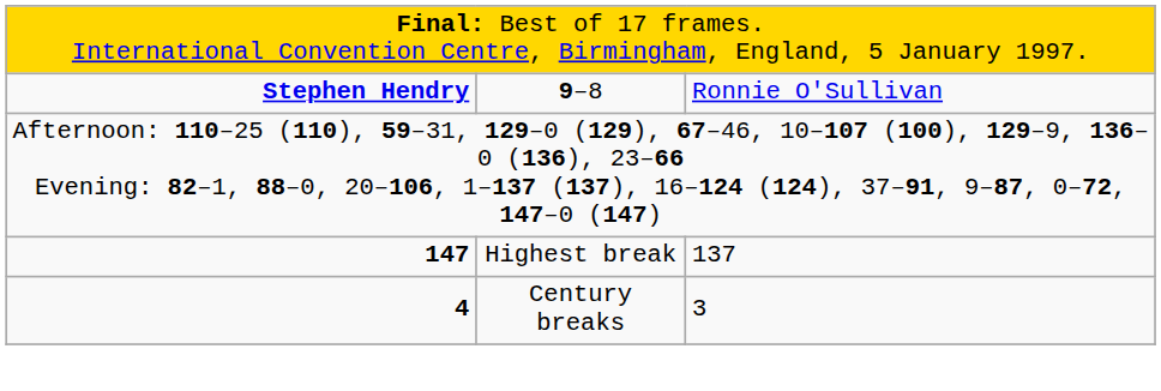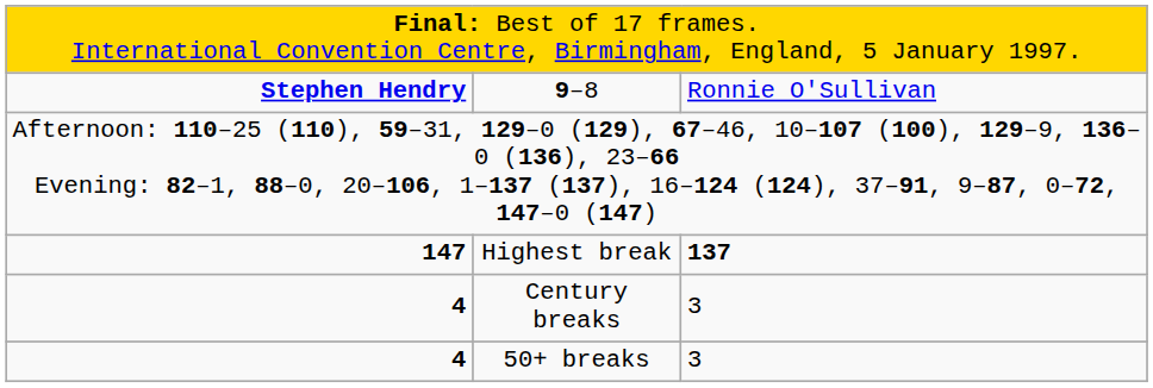 <table class="wikitable" style="font-size: 95%; margin: 1em auto 1em auto;">
 <tr>
 <td colspan="3" align="center" bgcolor="#ffd700"><strong>Final:</strong> Best of 17 frames.<br><a href='#'>International Convention Centre</a>, <a href='#'>Birmingham</a>, England, 5 January 1997.</td>
 </tr>
 <tr>
 <td width="230" align="right"><strong><a href='#'>Stephen Hendry</a></strong> <br></td>
 <td width="100" align="center"><strong>9</strong>–8</td>
 <td width="230"><a href='#'>Ronnie O'Sullivan</a> <br></td>
 </tr>
 <tr>
 <td colspan="3" align="center" style="font-size: 100%">Afternoon: <strong>110</strong>–25 (<strong>110</strong>), <strong>59</strong>–31, <strong>129</strong>–0 (<strong>129</strong>), <strong>67</strong>–46, 10–<strong>107</strong> (<strong>100</strong>), <strong>129</strong>–9, <strong>136</strong>–0 (<strong>136</strong>), 23–<strong>66</strong><br>Evening: <strong>82</strong>–1, <strong>88</strong>–0, 20–<strong>106</strong>, 1–<strong>137</strong> (<strong>137</strong>), 16–<strong>124</strong> (<strong>124</strong>), 37–<strong>91</strong>, 9–<strong>87</strong>, 0–<strong>72</strong>, <strong>147</strong>–0 (<strong>147</strong>)</td>
 </tr>
 <tr>
 <td align="right"><strong>147</strong></td>
 <td align="center">Highest break</td>
-<td>137</td>
+<td><strong>137</strong></td>
 </tr>
 <tr>
 <td align="right"><strong>4</strong></td>
 <td align="center">Century breaks</td>
 <td>3</td>
 </tr>
+<tr>
+<td align="right"><strong>4</strong></td>
+<td align="center">50+ breaks</td>
+<td>3</td>
+</tr>
 </table>
